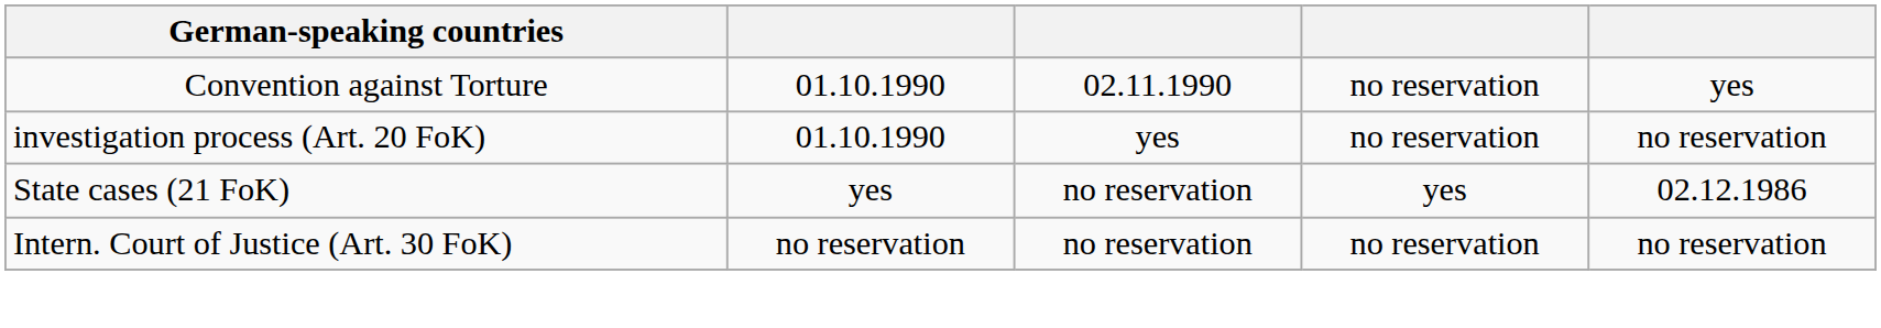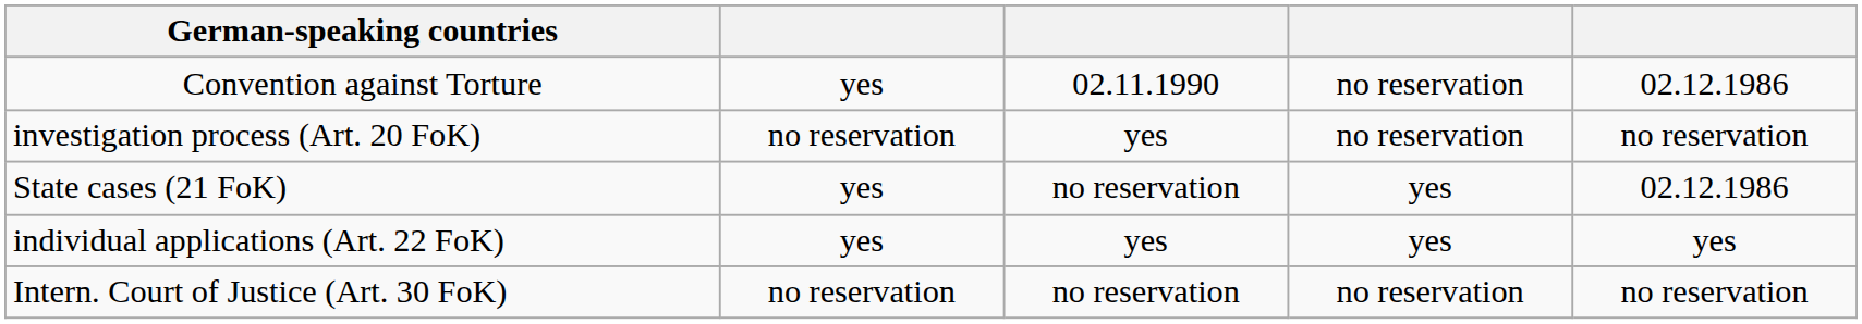 <table class="wikitable" style="width:900px;text-align:center">
 <tr>
 <th>German-speaking countries</th>
 <th></th>
 <th></th>
 <th></th>
 <th></th>
 </tr>
 <tr>
 <td>Convention against Torture</td>
-<td>01.10.1990</td>
+<td>yes</td>
 <td>02.11.1990</td>
 <td>no reservation</td>
-<td>yes</td>
+<td>02.12.1986</td>
 </tr>
 <tr>
 <td style="text-align:left">investigation process (Art. 20 FoK)</td>
-<td>01.10.1990</td>
+<td>no reservation</td>
 <td>yes</td>
 <td>no reservation</td>
 <td>no reservation</td>
 </tr>
 <tr>
 <td style="text-align:left">State cases (21 FoK)</td>
 <td>yes</td>
 <td>no reservation</td>
 <td>yes</td>
 <td>02.12.1986</td>
 </tr>
 <tr>
+<td style="text-align:left">individual applications (Art. 22 FoK)</td>
+<td>yes</td>
+<td>yes</td>
+<td>yes</td>
+<td>yes</td>
+</tr>
+<tr>
 <td style="text-align:left">Intern. Court of Justice (Art. 30 FoK)</td>
 <td>no reservation</td>
 <td>no reservation</td>
 <td>no reservation</td>
 <td>no reservation</td>
 </tr>
 </table>
